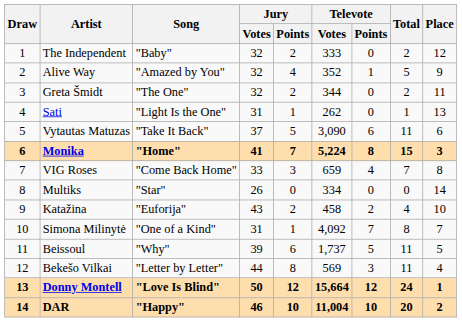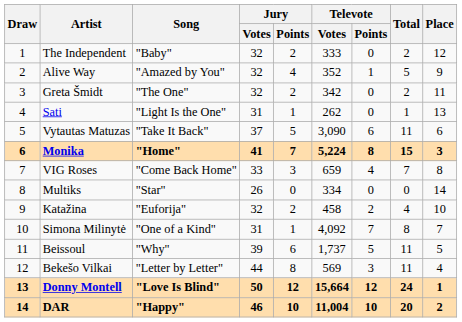 <table class="sortable wikitable" style="margin: 1em auto 1em auto; text-align:center;">
 <tr>
 <th rowspan="2">Draw</th>
 <th rowspan="2">Artist</th>
 <th rowspan="2">Song</th>
 <th colspan="2">Jury</th>
 <th colspan="2">Televote</th>
 <th colspan="1" rowspan="2">Total</th>
 <th rowspan="2">Place</th>
 </tr>
 <tr>
 <th>Votes</th>
 <th>Points</th>
 <th>Votes</th>
 <th>Points</th>
 </tr>
 <tr>
 <td>1</td>
 <td align="left">The Independent</td>
 <td align="left">"Baby"</td>
 <td>32</td>
 <td>2</td>
 <td>333</td>
 <td>0</td>
 <td>2</td>
 <td>12</td>
 </tr>
 <tr>
 <td>2</td>
 <td align="left">Alive Way</td>
 <td align="left">"Amazed by You"</td>
 <td>32</td>
 <td>4</td>
 <td>352</td>
 <td>1</td>
 <td>5</td>
 <td>9</td>
 </tr>
 <tr>
 <td>3</td>
 <td align="left">Greta Šmidt</td>
 <td align="left">"The One"</td>
 <td>32</td>
 <td>2</td>
-<td>344</td>
+<td>342</td>
 <td>0</td>
 <td>2</td>
 <td>11</td>
 </tr>
 <tr>
 <td>4</td>
 <td align="left"><a href='#'>Sati</a></td>
 <td align="left">"Light Is the One"</td>
 <td>31</td>
 <td>1</td>
 <td>262</td>
 <td>0</td>
 <td>1</td>
 <td>13</td>
 </tr>
 <tr>
 <td>5</td>
 <td align="left">Vytautas Matuzas</td>
 <td align="left">"Take It Back"</td>
 <td>37</td>
 <td>5</td>
 <td>3,090</td>
 <td>6</td>
 <td>11</td>
 <td>6</td>
 </tr>
 <tr style="font-weight:bold; background:navajowhite;">
 <td>6</td>
 <td align="left"><a href='#'>Monika</a></td>
 <td align="left">"Home"</td>
 <td>41</td>
 <td>7</td>
 <td>5,224</td>
 <td>8</td>
 <td>15</td>
 <td>3</td>
 </tr>
 <tr>
 <td>7</td>
 <td align="left">VIG Roses</td>
 <td align="left">"Come Back Home"</td>
 <td>33</td>
 <td>3</td>
 <td>659</td>
 <td>4</td>
 <td>7</td>
 <td>8</td>
 </tr>
 <tr>
 <td>8</td>
 <td align="left">Multiks</td>
 <td align="left">"Star"</td>
 <td>26</td>
 <td>0</td>
 <td>334</td>
 <td>0</td>
 <td>0</td>
 <td>14</td>
 </tr>
 <tr>
 <td>9</td>
 <td align="left">Katažina</td>
 <td align="left">"Euforija"</td>
-<td>43</td>
+<td>32</td>
 <td>2</td>
 <td>458</td>
 <td>2</td>
 <td>4</td>
 <td>10</td>
 </tr>
 <tr>
 <td>10</td>
 <td align="left">Simona Milinytė</td>
 <td align="left">"One of a Kind"</td>
 <td>31</td>
 <td>1</td>
 <td>4,092</td>
 <td>7</td>
 <td>8</td>
 <td>7</td>
 </tr>
 <tr>
 <td>11</td>
 <td align="left">Beissoul</td>
 <td align="left">"Why"</td>
 <td>39</td>
 <td>6</td>
 <td>1,737</td>
 <td>5</td>
 <td>11</td>
 <td>5</td>
 </tr>
 <tr>
 <td>12</td>
 <td align="left">Bekešo Vilkai</td>
 <td align="left">"Letter by Letter"</td>
 <td>44</td>
 <td>8</td>
 <td>569</td>
 <td>3</td>
 <td>11</td>
 <td>4</td>
 </tr>
 <tr style="font-weight:bold; background:navajowhite;">
 <td>13</td>
 <td align="left"><a href='#'>Donny Montell</a></td>
 <td align="left">"Love Is Blind"</td>
 <td>50</td>
 <td>12</td>
 <td>15,664</td>
 <td>12</td>
 <td>24</td>
 <td>1</td>
 </tr>
 <tr style="font-weight:bold; background:navajowhite;">
 <td>14</td>
 <td align="left">DAR</td>
 <td align="left">"Happy"</td>
 <td>46</td>
 <td>10</td>
 <td>11,004</td>
 <td>10</td>
 <td>20</td>
 <td>2</td>
 </tr>
 </table>
